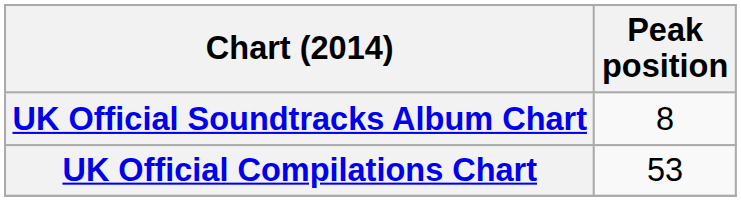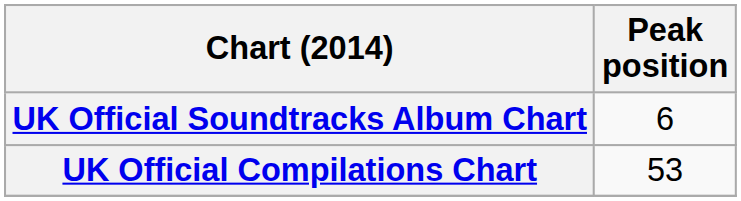 <table class="wikitable sortable plainrowheaders">
 <tr>
 <th>Chart (2014)</th>
 <th>Peak<br>position</th>
 </tr>
 <tr>
 <th scope="row"><a href='#'>UK Official Soundtracks Album Chart</a></th>
-<td style="text-align:center;">8</td>
+<td style="text-align:center;">6</td>
 </tr>
 <tr>
 <th scope="row"><a href='#'>UK Official Compilations Chart</a></th>
 <td style="text-align:center;">53</td>
 </tr>
 <tr>
 </tr>
 </table>
